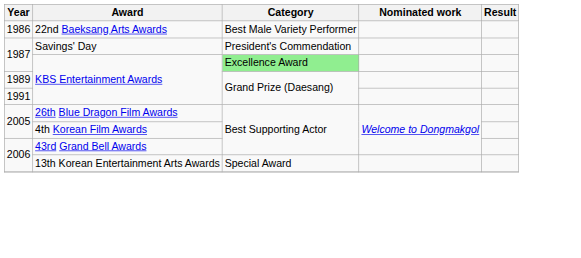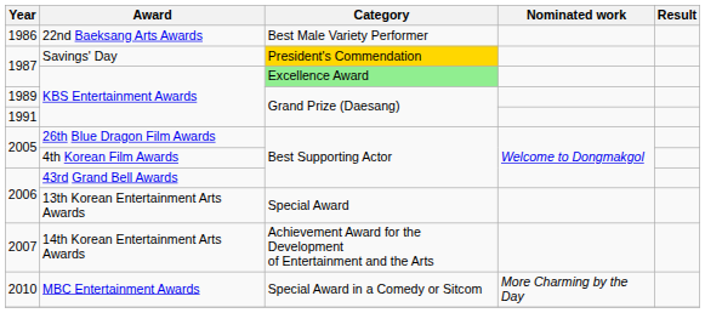 <table class="wikitable">
 <tr>
 <th>Year</th>
 <th>Award</th>
 <th>Category</th>
 <th>Nominated work</th>
 <th>Result</th>
 </tr>
 <tr>
 <td>1986</td>
 <td>22nd <a href='#'>Baeksang Arts Awards</a></td>
 <td>Best Male Variety Performer</td>
 <td></td>
 <td></td>
 </tr>
 <tr>
 <td rowspan=2>1987</td>
 <td>Savings' Day</td>
-<td>President's Commendation</td>
+<td style="background: gold;">President's Commendation</td>
 <td></td>
 <td></td>
 </tr>
 <tr>
 <td rowspan="3"><a href='#'>KBS Entertainment Awards</a></td>
 <td style="background: lightgreen;">Excellence Award</td>
 <td></td>
 <td></td>
 </tr>
 <tr>
 <td>1989</td>
 <td rowspan="2">Grand Prize (Daesang)</td>
 <td></td>
 <td></td>
 </tr>
 <tr>
 <td>1991</td>
 <td></td>
 <td></td>
 </tr>
 <tr>
 <td rowspan=2>2005</td>
 <td><a href='#'>26th</a> <a href='#'>Blue Dragon Film Awards</a></td>
 <td rowspan="3">Best Supporting Actor</td>
 <td rowspan=3><em><a href='#'>Welcome to Dongmakgol</a></em></td>
 <td></td>
 </tr>
 <tr>
 <td>4th <a href='#'>Korean Film Awards</a></td>
 <td></td>
 </tr>
 <tr>
 <td rowspan=2>2006</td>
 <td><a href='#'>43rd</a> <a href='#'>Grand Bell Awards</a></td>
 <td></td>
 </tr>
 <tr>
 <td>13th Korean Entertainment Arts Awards</td>
 <td>Special Award</td>
 <td></td>
 <td></td>
 </tr>
 <tr>
+<td>2007</td>
+<td>14th Korean Entertainment Arts Awards</td>
+<td>Achievement Award for the Development <br> of Entertainment and the Arts</td>
+<td></td>
+<td></td>
+</tr>
+<tr>
+<td>2010</td>
+<td><a href='#'>MBC Entertainment Awards</a></td>
+<td>Special Award in a Comedy or Sitcom</td>
+<td><em>More Charming by the Day</em></td>
+<td></td>
+</tr>
+<tr>
 </tr>
 </table>
